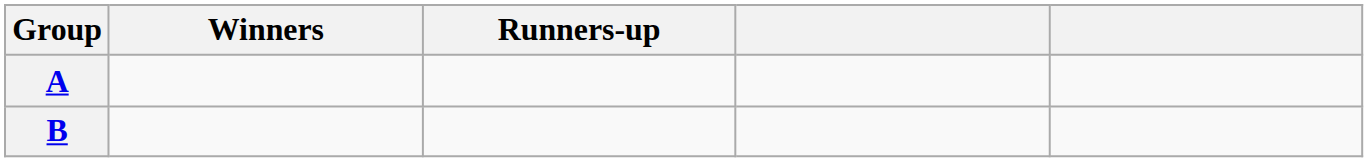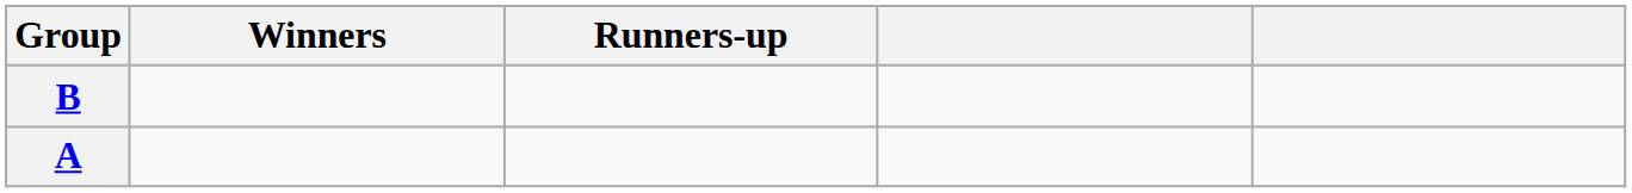 <table class=wikitable>
 <tr>
 <th>Group</th>
 <th width=150>Winners</th>
 <th width=150>Runners-up</th>
 <th width=150></th>
 <th width=150></th>
 </tr>
 <tr>
+<th><a href='#'>B</a></th>
+<td></td>
+<td></td>
+<td></td>
+<td></td>
+</tr>
+<tr>
 <th><a href='#'>A</a></th>
 <td></td>
 <td></td>
 <td></td>
 <td></td>
 </tr>
-<tr>
-<th><a href='#'>B</a></th>
-<td></td>
-<td></td>
-<td></td>
-<td></td>
-</tr>
 </table>
